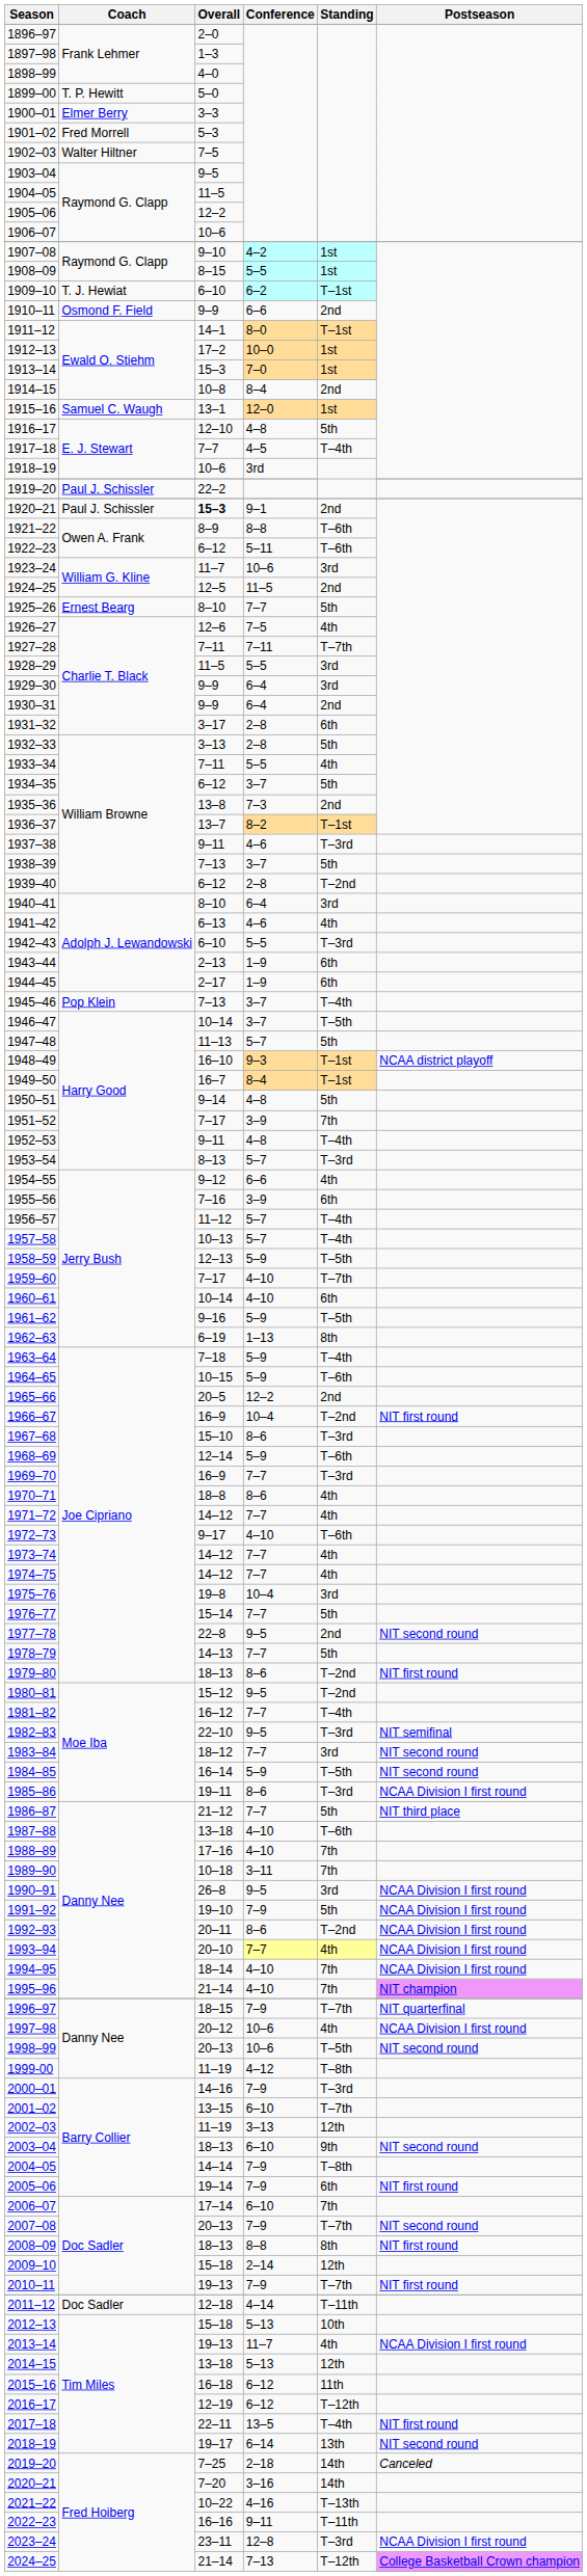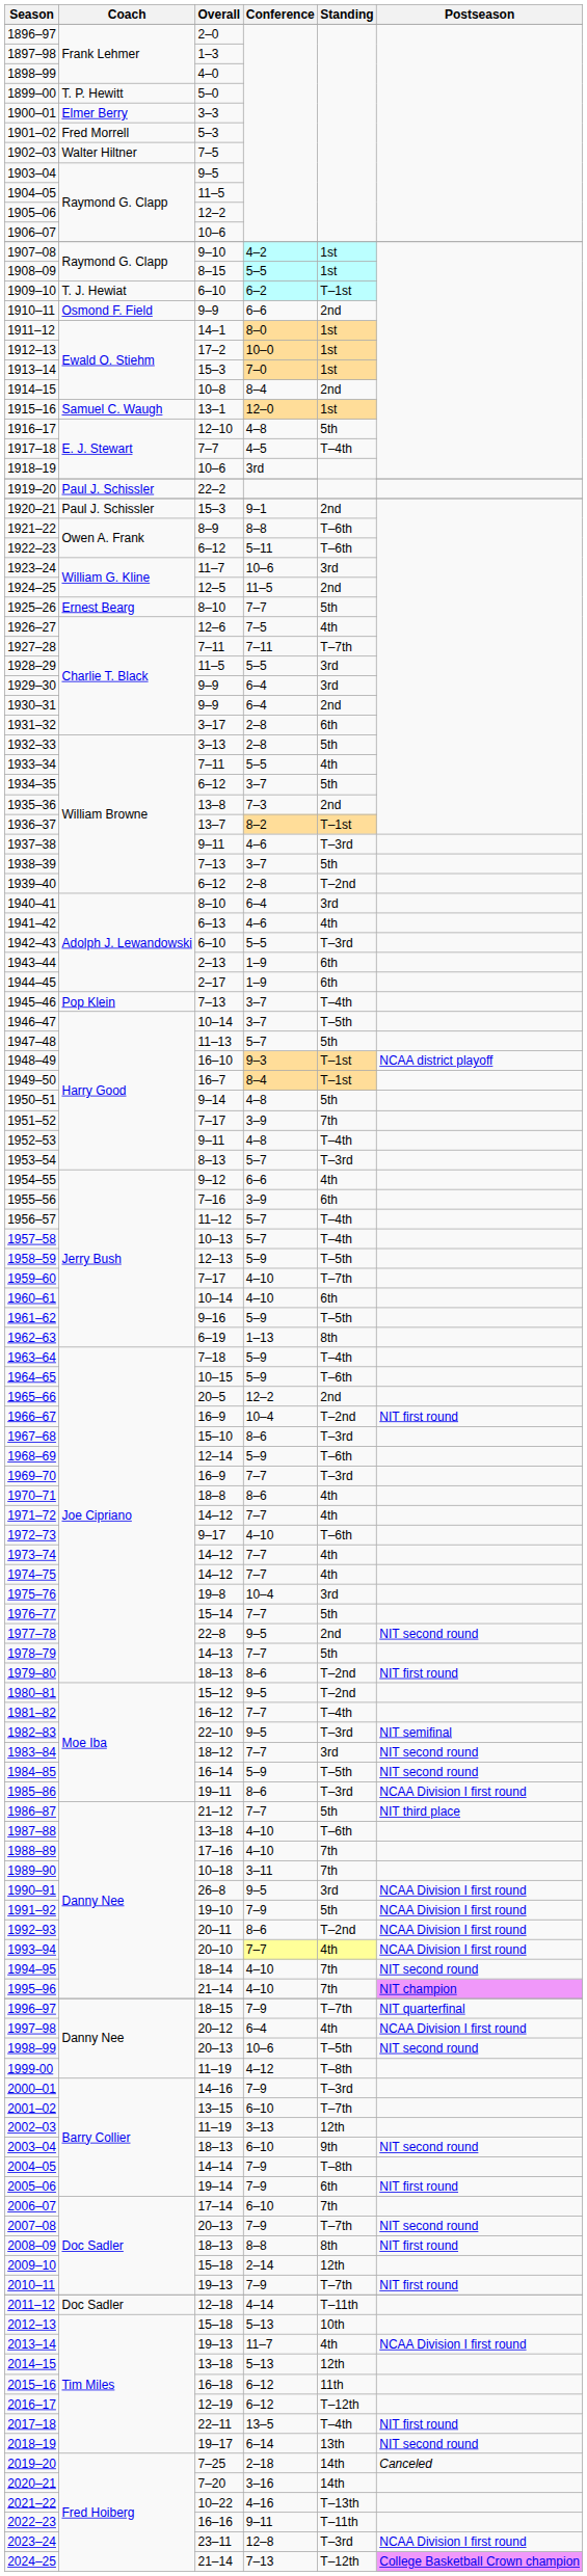 <table class=wikitable style="font-size: 95%;">
 <tr>
 <th>Season</th>
 <th>Coach</th>
 <th>Overall</th>
 <th>Conference</th>
 <th>Standing</th>
 <th>Postseason</th>
 </tr>
 <tr>
 </tr>
 <tr>
 <td>1896–97</td>
 <td rowspan=3>Frank Lehmer</td>
 <td>2–0</td>
 <td rowspan=11></td>
 <td rowspan=11></td>
 <td rowspan=11></td>
 </tr>
 <tr>
 <td>1897–98</td>
 <td>1–3</td>
 </tr>
 <tr>
 <td>1898–99</td>
 <td>4–0</td>
 </tr>
 <tr>
 <td>1899–00</td>
 <td>T. P. Hewitt</td>
 <td>5–0</td>
 </tr>
 <tr>
 <td>1900–01</td>
 <td><a href='#'>Elmer Berry</a></td>
 <td>3–3</td>
 </tr>
 <tr>
 <td>1901–02</td>
 <td>Fred Morrell</td>
 <td>5–3</td>
 </tr>
 <tr>
 <td>1902–03</td>
 <td>Walter Hiltner</td>
 <td>7–5</td>
 </tr>
 <tr>
 <td>1903–04</td>
 <td rowspan=4>Raymond G. Clapp</td>
 <td>9–5</td>
 </tr>
 <tr>
 <td>1904–05</td>
 <td>11–5</td>
 </tr>
 <tr>
 <td>1905–06</td>
 <td>12–2</td>
 </tr>
 <tr>
 <td>1906–07</td>
 <td>10–6</td>
 </tr>
 <tr>
 </tr>
 <tr>
 <td>1907–08</td>
 <td rowspan=2>Raymond G. Clapp</td>
 <td>9–10</td>
 <td bgcolor=#bbffff>4–2</td>
 <td bgcolor=#bbffff>1st </td>
 <td rowspan=12></td>
 </tr>
 <tr>
 <td>1908–09</td>
 <td>8–15</td>
 <td bgcolor=#bbffff>5–5</td>
 <td bgcolor=#bbffff>1st </td>
 </tr>
 <tr>
 <td>1909–10</td>
 <td>T. J. Hewiat</td>
 <td>6–10</td>
 <td bgcolor=#bbffff>6–2</td>
 <td bgcolor=#bbffff>T–1st </td>
 </tr>
 <tr>
 <td>1910–11</td>
 <td><a href='#'>Osmond F. Field</a></td>
 <td>9–9</td>
 <td>6–6</td>
 <td>2nd </td>
 </tr>
 <tr>
 <td>1911–12</td>
 <td rowspan=4><a href='#'>Ewald O. Stiehm</a></td>
 <td>14–1</td>
 <td bgcolor=#ffdd99>8–0</td>
-<td bgcolor=#ffdd99>T–1st</td>
+<td bgcolor=#ffdd99>1st </td>
 </tr>
 <tr>
 <td>1912–13</td>
 <td>17–2</td>
 <td bgcolor=#ffdd99>10–0</td>
 <td bgcolor=#ffdd99>1st </td>
 </tr>
 <tr>
 <td>1913–14</td>
 <td>15–3</td>
 <td bgcolor=#ffdd99>7–0</td>
 <td bgcolor=#ffdd99>1st </td>
 </tr>
 <tr>
 <td>1914–15</td>
 <td>10–8</td>
 <td>8–4</td>
 <td>2nd</td>
 </tr>
 <tr>
 <td>1915–16</td>
 <td><a href='#'>Samuel C. Waugh</a></td>
 <td>13–1</td>
 <td bgcolor=#ffdd99>12–0</td>
 <td bgcolor=#ffdd99>1st</td>
 </tr>
 <tr>
 <td>1916–17</td>
 <td rowspan=3><a href='#'>E. J. Stewart</a></td>
 <td>12–10</td>
 <td>4–8</td>
 <td>5th</td>
 </tr>
 <tr>
 <td>1917–18</td>
 <td>7–7</td>
 <td>4–5</td>
 <td>T–4th</td>
 </tr>
 <tr>
 <td>1918–19</td>
 <td>10–6</td>
 <td>3rd</td>
 </tr>
 <tr>
 </tr>
 <tr>
 <td>1919–20</td>
 <td><a href='#'>Paul J. Schissler</a></td>
 <td>22–2</td>
 <td></td>
 <td></td>
 <td></td>
 </tr>
 <tr>
 </tr>
 <tr>
 <td>1920–21</td>
 <td>Paul J. Schissler</td>
-<td><strong>15–3</strong></td>
+<td>15–3</td>
 <td>9–1</td>
 <td>2nd</td>
 <td rowspan=17></td>
 </tr>
 <tr>
 <td>1921–22</td>
 <td rowspan=2>Owen A. Frank</td>
 <td>8–9</td>
 <td>8–8</td>
 <td>T–6th</td>
 </tr>
 <tr>
 <td>1922–23</td>
 <td>6–12</td>
 <td>5–11</td>
 <td>T–6th</td>
 </tr>
 <tr>
 <td>1923–24</td>
 <td rowspan=2><a href='#'>William G. Kline</a></td>
 <td>11–7</td>
 <td>10–6</td>
 <td>3rd</td>
 </tr>
 <tr>
 <td>1924–25</td>
 <td>12–5</td>
 <td>11–5</td>
 <td>2nd</td>
 </tr>
 <tr>
 <td>1925–26</td>
 <td><a href='#'>Ernest Bearg</a></td>
 <td>8–10</td>
 <td>7–7</td>
 <td>5th</td>
 </tr>
 <tr>
 <td>1926–27</td>
 <td rowspan=6><a href='#'>Charlie T. Black</a></td>
 <td>12–6</td>
 <td>7–5</td>
 <td>4th</td>
 </tr>
 <tr>
 <td>1927–28</td>
 <td>7–11</td>
 <td>7–11</td>
 <td>T–7th</td>
 </tr>
 <tr>
 <td>1928–29</td>
 <td>11–5</td>
 <td>5–5</td>
 <td>3rd</td>
 </tr>
 <tr>
 <td>1929–30</td>
 <td>9–9</td>
 <td>6–4</td>
 <td>3rd</td>
 </tr>
 <tr>
 <td>1930–31</td>
 <td>9–9</td>
 <td>6–4</td>
 <td>2nd</td>
 </tr>
 <tr>
 <td>1931–32</td>
 <td>3–17</td>
 <td>2–8</td>
 <td>6th</td>
 </tr>
 <tr>
 <td>1932–33</td>
 <td rowspan=8>William Browne</td>
 <td>3–13</td>
 <td>2–8</td>
 <td>5th</td>
 </tr>
 <tr>
 <td>1933–34</td>
 <td>7–11</td>
 <td>5–5</td>
 <td>4th</td>
 </tr>
 <tr>
 <td>1934–35</td>
 <td>6–12</td>
 <td>3–7</td>
 <td>5th</td>
 </tr>
 <tr>
 <td>1935–36</td>
 <td>13–8</td>
 <td>7–3</td>
 <td>2nd</td>
 </tr>
 <tr>
 <td>1936–37</td>
 <td>13–7</td>
 <td bgcolor=#ffdd99>8–2</td>
 <td bgcolor=#ffdd99>T–1st</td>
 </tr>
 <tr>
 <td>1937–38</td>
 <td>9–11</td>
 <td>4–6</td>
 <td>T–3rd</td>
 <td></td>
 </tr>
 <tr>
 <td>1938–39</td>
 <td>7–13</td>
 <td>3–7</td>
 <td>5th</td>
 <td></td>
 </tr>
 <tr>
 <td>1939–40</td>
 <td>6–12</td>
 <td>2–8</td>
 <td>T–2nd</td>
 <td></td>
 </tr>
 <tr>
 <td>1940–41</td>
 <td rowspan=5><a href='#'>Adolph J. Lewandowski</a></td>
 <td>8–10</td>
 <td>6–4</td>
 <td>3rd</td>
 <td></td>
 </tr>
 <tr>
 <td>1941–42</td>
 <td>6–13</td>
 <td>4–6</td>
 <td>4th</td>
 <td></td>
 </tr>
 <tr>
 <td>1942–43</td>
 <td>6–10</td>
 <td>5–5</td>
 <td>T–3rd</td>
 <td></td>
 </tr>
 <tr>
 <td>1943–44</td>
 <td>2–13</td>
 <td>1–9</td>
 <td>6th</td>
 <td></td>
 </tr>
 <tr>
 <td>1944–45</td>
 <td>2–17</td>
 <td>1–9</td>
 <td>6th</td>
 <td></td>
 </tr>
 <tr>
 <td>1945–46</td>
 <td><a href='#'>Pop Klein</a></td>
 <td>7–13</td>
 <td>3–7</td>
 <td>T–4th</td>
 <td></td>
 </tr>
 <tr>
 <td>1946–47</td>
 <td rowspan=8><a href='#'>Harry Good</a></td>
 <td>10–14</td>
 <td>3–7</td>
 <td>T–5th</td>
 <td></td>
 </tr>
 <tr>
 <td>1947–48</td>
 <td>11–13</td>
 <td>5–7</td>
 <td>5th</td>
 <td></td>
 </tr>
 <tr>
 <td>1948–49</td>
 <td>16–10</td>
 <td bgcolor=#ffdd99>9–3</td>
 <td bgcolor=#ffdd99>T–1st</td>
 <td><a href='#'>NCAA district playoff</a></td>
 </tr>
 <tr>
 <td>1949–50</td>
 <td>16–7</td>
 <td bgcolor=#ffdd99>8–4</td>
 <td bgcolor=#ffdd99>T–1st</td>
 <td></td>
 </tr>
 <tr>
 <td>1950–51</td>
 <td>9–14</td>
 <td>4–8</td>
 <td>5th</td>
 <td></td>
 </tr>
 <tr>
 <td>1951–52</td>
 <td>7–17</td>
 <td>3–9</td>
 <td>7th</td>
 <td></td>
 </tr>
 <tr>
 <td>1952–53</td>
 <td>9–11</td>
 <td>4–8</td>
 <td>T–4th</td>
 <td></td>
 </tr>
 <tr>
 <td>1953–54</td>
 <td>8–13</td>
 <td>5–7</td>
 <td>T–3rd</td>
 <td></td>
 </tr>
 <tr>
 <td>1954–55</td>
 <td rowspan=9><a href='#'>Jerry Bush</a></td>
 <td>9–12</td>
 <td>6–6</td>
 <td>4th</td>
 <td></td>
 </tr>
 <tr>
 <td>1955–56</td>
 <td>7–16</td>
 <td>3–9</td>
 <td>6th</td>
 <td></td>
 </tr>
 <tr>
 <td>1956–57</td>
 <td>11–12</td>
 <td>5–7</td>
 <td>T–4th</td>
 <td></td>
 </tr>
 <tr>
 <td><a href='#'>1957–58</a></td>
 <td>10–13</td>
 <td>5–7</td>
 <td>T–4th</td>
 <td></td>
 </tr>
 <tr>
 <td><a href='#'>1958–59</a></td>
 <td>12–13</td>
 <td>5–9</td>
 <td>T–5th</td>
 <td></td>
 </tr>
 <tr>
 <td><a href='#'>1959–60</a></td>
 <td>7–17</td>
 <td>4–10</td>
 <td>T–7th</td>
 <td></td>
 </tr>
 <tr>
 <td><a href='#'>1960–61</a></td>
 <td>10–14</td>
 <td>4–10</td>
 <td>6th</td>
 <td></td>
 </tr>
 <tr>
 <td><a href='#'>1961–62</a></td>
 <td>9–16</td>
 <td>5–9</td>
 <td>T–5th</td>
 <td></td>
 </tr>
 <tr>
 <td><a href='#'>1962–63</a></td>
 <td>6–19</td>
 <td>1–13</td>
 <td>8th</td>
 <td></td>
 </tr>
 <tr>
 <td><a href='#'>1963–64</a></td>
 <td rowspan=17><a href='#'>Joe Cipriano</a></td>
 <td>7–18</td>
 <td>5–9</td>
 <td>T–4th</td>
 <td></td>
 </tr>
 <tr>
 <td><a href='#'>1964–65</a></td>
 <td>10–15</td>
 <td>5–9</td>
 <td>T–6th</td>
 <td></td>
 </tr>
 <tr>
 <td><a href='#'>1965–66</a></td>
 <td>20–5</td>
 <td>12–2</td>
 <td>2nd</td>
 <td></td>
 </tr>
 <tr>
 <td><a href='#'>1966–67</a></td>
 <td>16–9</td>
 <td>10–4</td>
 <td>T–2nd</td>
 <td><a href='#'>NIT first round</a></td>
 </tr>
 <tr>
 <td><a href='#'>1967–68</a></td>
 <td>15–10</td>
 <td>8–6</td>
 <td>T–3rd</td>
 <td></td>
 </tr>
 <tr>
 <td><a href='#'>1968–69</a></td>
 <td>12–14</td>
 <td>5–9</td>
 <td>T–6th</td>
 <td></td>
 </tr>
 <tr>
 <td><a href='#'>1969–70</a></td>
 <td>16–9</td>
 <td>7–7</td>
 <td>T–3rd</td>
 <td></td>
 </tr>
 <tr>
 <td><a href='#'>1970–71</a></td>
 <td>18–8</td>
 <td>8–6</td>
 <td>4th</td>
 <td></td>
 </tr>
 <tr>
 <td><a href='#'>1971–72</a></td>
 <td>14–12</td>
 <td>7–7</td>
 <td>4th</td>
 <td></td>
 </tr>
 <tr>
 <td><a href='#'>1972–73</a></td>
 <td>9–17</td>
 <td>4–10</td>
 <td>T–6th</td>
 <td></td>
 </tr>
 <tr>
 <td><a href='#'>1973–74</a></td>
 <td>14–12</td>
 <td>7–7</td>
 <td>4th</td>
 <td></td>
 </tr>
 <tr>
 <td><a href='#'>1974–75</a></td>
 <td>14–12</td>
 <td>7–7</td>
 <td>4th</td>
 <td></td>
 </tr>
 <tr>
 <td><a href='#'>1975–76</a></td>
 <td>19–8</td>
 <td>10–4</td>
 <td>3rd</td>
 <td></td>
 </tr>
 <tr>
 <td><a href='#'>1976–77</a></td>
 <td>15–14</td>
 <td>7–7</td>
 <td>5th</td>
 <td></td>
 </tr>
 <tr>
 <td><a href='#'>1977–78</a></td>
 <td>22–8</td>
 <td>9–5</td>
 <td>2nd</td>
 <td><a href='#'>NIT second round</a></td>
 </tr>
 <tr>
 <td><a href='#'>1978–79</a></td>
 <td>14–13</td>
 <td>7–7</td>
 <td>5th</td>
 <td></td>
 </tr>
 <tr>
 <td><a href='#'>1979–80</a></td>
 <td>18–13</td>
 <td>8–6</td>
 <td>T–2nd</td>
 <td><a href='#'>NIT first round</a></td>
 </tr>
 <tr>
 <td><a href='#'>1980–81</a></td>
 <td rowspan=6><a href='#'>Moe Iba</a></td>
 <td>15–12</td>
 <td>9–5</td>
 <td>T–2nd</td>
 <td></td>
 </tr>
 <tr>
 <td><a href='#'>1981–82</a></td>
 <td>16–12</td>
 <td>7–7</td>
 <td>T–4th</td>
 <td></td>
 </tr>
 <tr>
 <td><a href='#'>1982–83</a></td>
 <td>22–10</td>
 <td>9–5</td>
 <td>T–3rd</td>
 <td><a href='#'>NIT semifinal</a></td>
 </tr>
 <tr>
 <td><a href='#'>1983–84</a></td>
 <td>18–12</td>
 <td>7–7</td>
 <td>3rd</td>
 <td><a href='#'>NIT second round</a></td>
 </tr>
 <tr>
 <td><a href='#'>1984–85</a></td>
 <td>16–14</td>
 <td>5–9</td>
 <td>T–5th</td>
 <td><a href='#'>NIT second round</a></td>
 </tr>
 <tr>
 <td><a href='#'>1985–86</a></td>
 <td>19–11</td>
 <td>8–6</td>
 <td>T–3rd</td>
 <td><a href='#'>NCAA Division I first round</a></td>
 </tr>
 <tr>
 <td><a href='#'>1986–87</a></td>
 <td rowspan=10><a href='#'>Danny Nee</a></td>
 <td>21–12</td>
 <td>7–7</td>
 <td>5th</td>
 <td><a href='#'>NIT third place</a></td>
 </tr>
 <tr>
 <td><a href='#'>1987–88</a></td>
 <td>13–18</td>
 <td>4–10</td>
 <td>T–6th</td>
 <td></td>
 </tr>
 <tr>
 <td><a href='#'>1988–89</a></td>
 <td>17–16</td>
 <td>4–10</td>
 <td>7th</td>
 <td></td>
 </tr>
 <tr>
 <td><a href='#'>1989–90</a></td>
 <td>10–18</td>
 <td>3–11</td>
 <td>7th</td>
 <td></td>
 </tr>
 <tr>
 <td><a href='#'>1990–91</a></td>
 <td>26–8</td>
 <td>9–5</td>
 <td>3rd</td>
 <td><a href='#'>NCAA Division I first round</a></td>
 </tr>
 <tr>
 <td><a href='#'>1991–92</a></td>
 <td>19–10</td>
 <td>7–9</td>
 <td>5th</td>
 <td><a href='#'>NCAA Division I first round</a></td>
 </tr>
 <tr>
 <td><a href='#'>1992–93</a></td>
 <td>20–11</td>
 <td>8–6</td>
 <td>T–2nd</td>
 <td><a href='#'>NCAA Division I first round</a></td>
 </tr>
 <tr>
 <td><a href='#'>1993–94</a></td>
 <td>20–10</td>
 <td bgcolor=#ffff99>7–7</td>
 <td bgcolor=#ffff99>4th</td>
 <td><a href='#'>NCAA Division I first round</a></td>
 </tr>
 <tr>
 <td><a href='#'>1994–95</a></td>
 <td>18–14</td>
 <td>4–10</td>
 <td>7th</td>
-<td><a href='#'>NCAA Division I first round</a></td>
+<td><a href='#'>NIT second round</a></td>
 </tr>
 <tr>
 <td><a href='#'>1995–96</a></td>
 <td>21–14</td>
 <td>4–10</td>
 <td>7th</td>
 <td bgcolor=#f098fa><a href='#'>NIT champion</a></td>
 </tr>
 <tr>
 </tr>
 <tr>
 <td><a href='#'>1996–97</a></td>
 <td rowspan=4>Danny Nee</td>
 <td>18–15</td>
 <td>7–9</td>
 <td>T–7th</td>
 <td><a href='#'>NIT quarterfinal</a></td>
 </tr>
 <tr>
 <td><a href='#'>1997–98</a></td>
 <td>20–12</td>
-<td>10–6</td>
+<td>6–4</td>
 <td>4th</td>
 <td><a href='#'>NCAA Division I first round</a></td>
 </tr>
 <tr>
 <td><a href='#'>1998–99</a></td>
 <td>20–13</td>
 <td>10–6</td>
 <td>T–5th</td>
 <td><a href='#'>NIT second round</a></td>
 </tr>
 <tr>
 <td><a href='#'>1999-00</a></td>
 <td>11–19</td>
 <td>4–12</td>
 <td>T–8th</td>
 <td></td>
 </tr>
 <tr>
 <td><a href='#'>2000–01</a></td>
 <td rowspan=6><a href='#'>Barry Collier</a></td>
 <td>14–16</td>
 <td>7–9</td>
 <td>T–3rd</td>
 <td></td>
 </tr>
 <tr>
 <td><a href='#'>2001–02</a></td>
 <td>13–15</td>
 <td>6–10</td>
 <td>T–7th</td>
 <td></td>
 </tr>
 <tr>
 <td><a href='#'>2002–03</a></td>
 <td>11–19</td>
 <td>3–13</td>
 <td>12th</td>
 <td></td>
 </tr>
 <tr>
 <td><a href='#'>2003–04</a></td>
 <td>18–13</td>
 <td>6–10</td>
 <td>9th</td>
 <td><a href='#'>NIT second round</a></td>
 </tr>
 <tr>
 <td><a href='#'>2004–05</a></td>
 <td>14–14</td>
 <td>7–9</td>
 <td>T–8th</td>
 <td></td>
 </tr>
 <tr>
 <td><a href='#'>2005–06</a></td>
 <td>19–14</td>
 <td>7–9</td>
 <td>6th</td>
 <td><a href='#'>NIT first round</a></td>
 </tr>
 <tr>
 <td><a href='#'>2006–07</a></td>
 <td rowspan=5><a href='#'>Doc Sadler</a></td>
 <td>17–14</td>
 <td>6–10</td>
 <td>7th</td>
 <td></td>
 </tr>
 <tr>
 <td><a href='#'>2007–08</a></td>
 <td>20–13</td>
 <td>7–9</td>
 <td>T–7th</td>
 <td><a href='#'>NIT second round</a></td>
 </tr>
 <tr>
 <td><a href='#'>2008–09</a></td>
 <td>18–13</td>
 <td>8–8</td>
 <td>8th</td>
 <td><a href='#'>NIT first round</a></td>
 </tr>
 <tr>
 <td><a href='#'>2009–10</a></td>
 <td>15–18</td>
 <td>2–14</td>
 <td>12th</td>
 <td></td>
 </tr>
 <tr>
 <td><a href='#'>2010–11</a></td>
 <td>19–13</td>
 <td>7–9</td>
 <td>T–7th</td>
 <td><a href='#'>NIT first round</a></td>
 </tr>
 <tr>
 </tr>
 <tr>
 <td><a href='#'>2011–12</a></td>
 <td>Doc Sadler</td>
 <td>12–18</td>
 <td>4–14</td>
 <td>T–11th</td>
 <td></td>
 </tr>
 <tr>
 <td><a href='#'>2012–13</a></td>
 <td rowspan=7><a href='#'>Tim Miles</a></td>
 <td>15–18</td>
 <td>5–13</td>
 <td>10th</td>
 <td></td>
 </tr>
 <tr>
 <td><a href='#'>2013–14</a></td>
 <td>19–13</td>
 <td>11–7</td>
 <td>4th</td>
 <td><a href='#'>NCAA Division I first round</a></td>
 </tr>
 <tr>
 <td><a href='#'>2014–15</a></td>
 <td>13–18</td>
 <td>5–13</td>
 <td>12th</td>
 <td></td>
 </tr>
 <tr>
 <td><a href='#'>2015–16</a></td>
 <td>16–18</td>
 <td>6–12</td>
 <td>11th</td>
 <td></td>
 </tr>
 <tr>
 <td><a href='#'>2016–17</a></td>
 <td>12–19</td>
 <td>6–12</td>
 <td>T–12th</td>
 <td></td>
 </tr>
 <tr>
 <td><a href='#'>2017–18</a></td>
 <td>22–11</td>
 <td>13–5</td>
 <td>T–4th</td>
 <td><a href='#'>NIT first round</a></td>
 </tr>
 <tr>
 <td><a href='#'>2018–19</a></td>
 <td>19–17</td>
 <td>6–14</td>
 <td>13th</td>
 <td><a href='#'>NIT second round</a></td>
 </tr>
 <tr>
 <td><a href='#'>2019–20</a></td>
 <td rowspan=6><a href='#'>Fred Hoiberg</a></td>
 <td>7–25</td>
 <td>2–18</td>
 <td>14th</td>
 <td><em>Canceled</em></td>
 </tr>
 <tr>
 <td><a href='#'>2020–21</a></td>
 <td>7–20</td>
 <td>3–16</td>
 <td>14th</td>
 <td></td>
 </tr>
 <tr>
 <td><a href='#'>2021–22</a></td>
 <td>10–22</td>
 <td>4–16</td>
 <td>T–13th</td>
 <td></td>
 </tr>
 <tr>
 <td><a href='#'>2022–23</a></td>
 <td>16–16</td>
 <td>9–11</td>
 <td>T–11th</td>
 <td></td>
 </tr>
 <tr>
 <td><a href='#'>2023–24</a></td>
 <td>23–11</td>
 <td>12–8</td>
 <td>T–3rd</td>
 <td><a href='#'>NCAA Division I first round</a></td>
 </tr>
 <tr>
 <td><a href='#'>2024–25</a></td>
 <td>21–14</td>
 <td>7–13</td>
 <td>T–12th</td>
 <td bgcolor=#f098fa><a href='#'>College Basketball Crown champion</a></td>
 </tr>
 </table>
